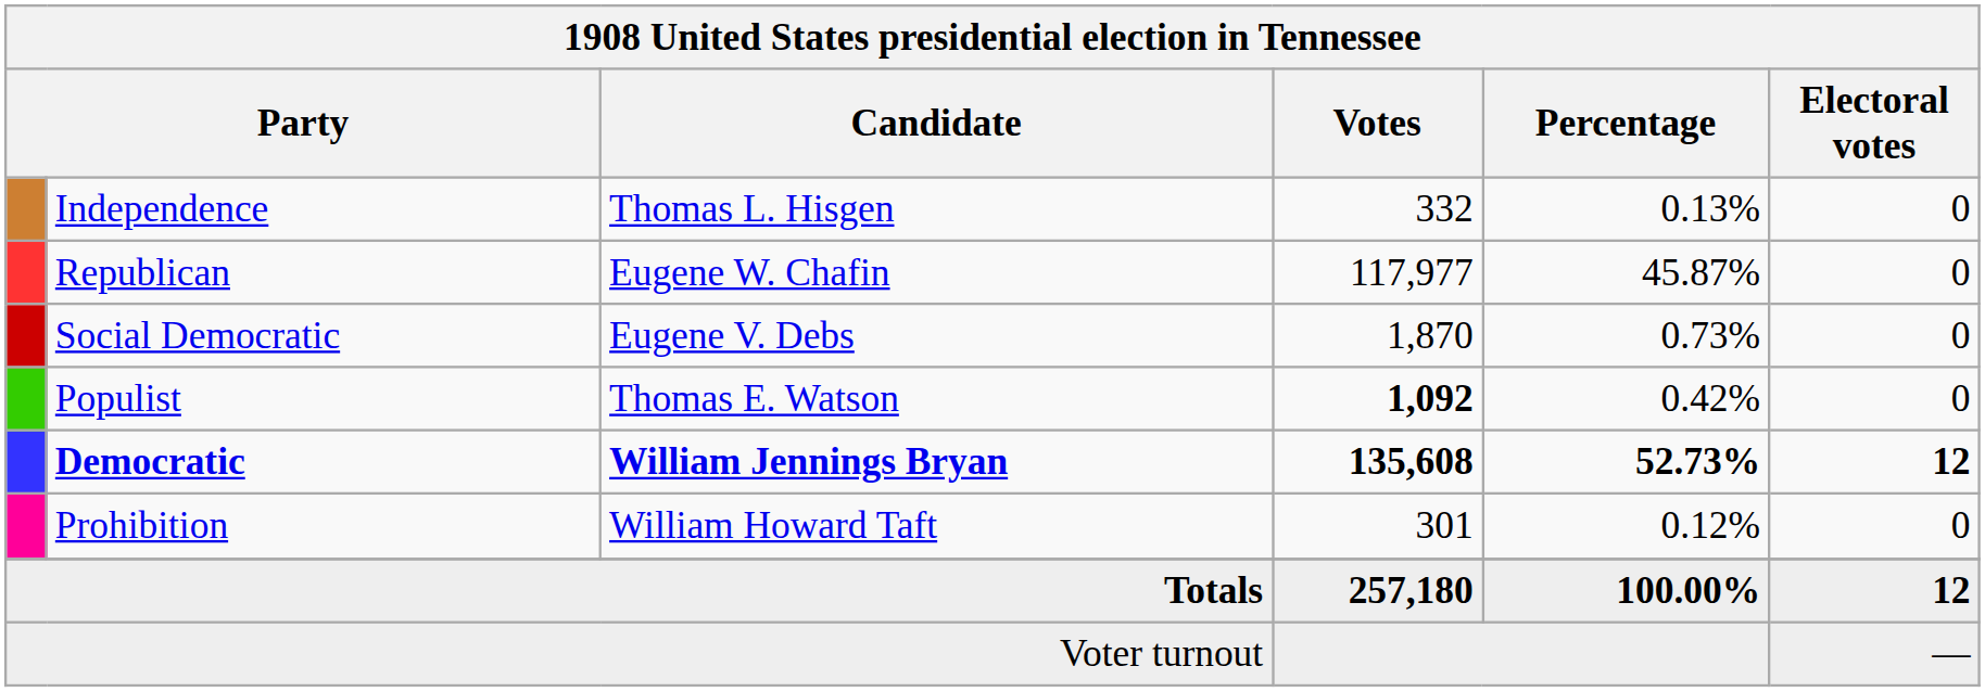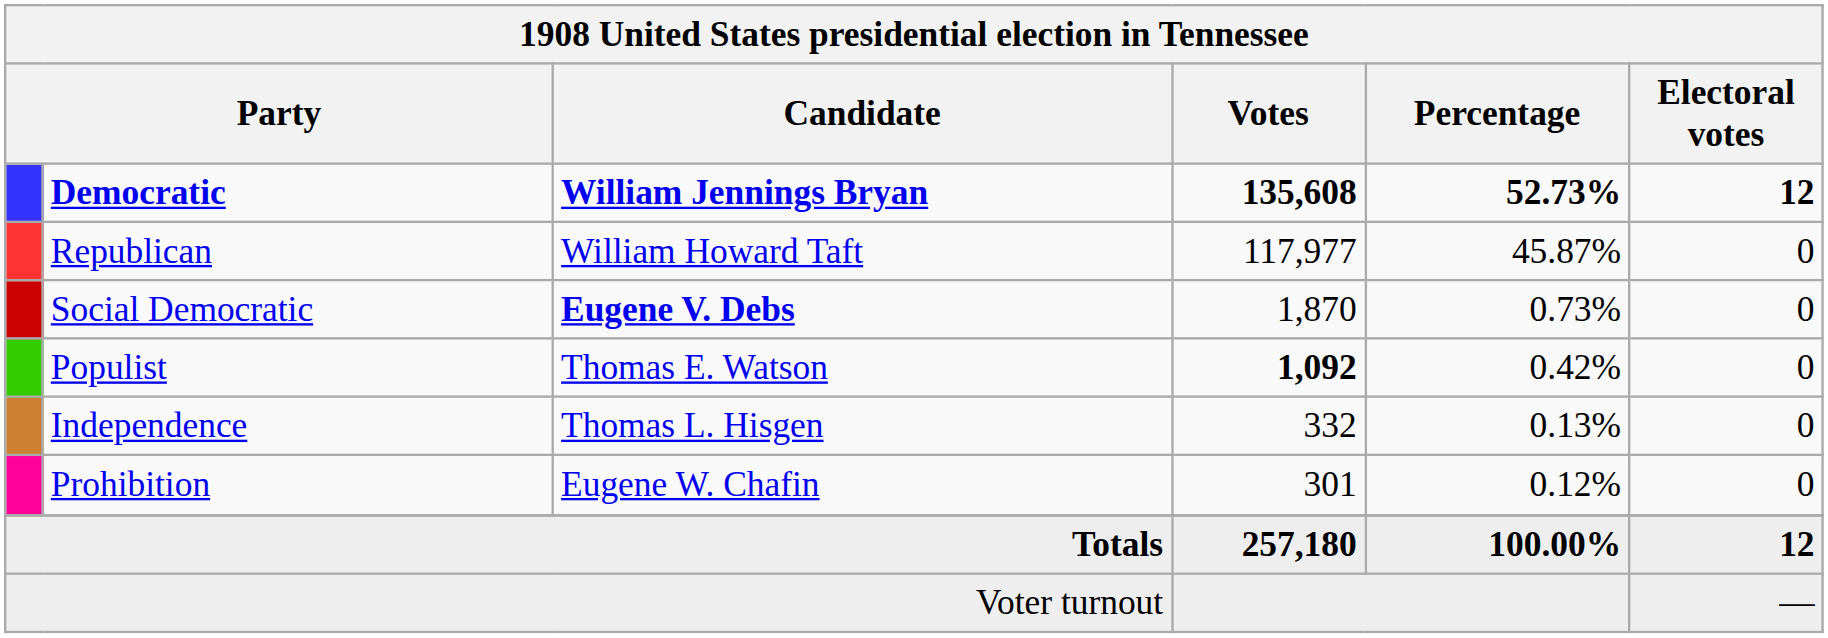 <table class="wikitable" style="font-size: 95%;">
 <tr>
 <th colspan="6">1908 United States presidential election in Tennessee</th>
 </tr>
 <tr>
 <th colspan="2" style="width: 15em">Party</th>
 <th style="width: 17em">Candidate</th>
 <th style="width: 5em">Votes</th>
 <th style="width: 7em">Percentage</th>
 <th style="width: 5em">Electoral votes</th>
 </tr>
 <tr>
-<th style="background-color:#CD7F32; width: 3px"></th>
-<td style="width: 130px"><a href='#'>Independence</a></td>
-<td><a href='#'>Thomas L. Hisgen</a></td>
-<td align="right">332</td>
-<td align="right">0.13%</td>
-<td align="right">0</td>
+<th style="background-color:#3333FF; width: 3px"></th>
+<td style="width: 130px"><strong><a href='#'>Democratic</a></strong></td>
+<td><strong><a href='#'>William Jennings Bryan</a></strong></td>
+<td align="right"><strong>135,608</strong></td>
+<td align="right"><strong>52.73%</strong></td>
+<td align="right"><strong>12</strong></td>
 </tr>
 <tr>
 <th style="background-color:#FF3333; width: 3px"></th>
 <td style="width: 130px"><a href='#'>Republican</a></td>
-<td><a href='#'>Eugene W. Chafin</a></td>
+<td><a href='#'>William Howard Taft</a></td>
 <td align="right">117,977</td>
 <td align="right">45.87%</td>
 <td align="right">0</td>
 </tr>
 <tr>
 <th style="background-color:#c00; width: 3px"></th>
 <td style="width: 130px"><a href='#'>Social Democratic</a></td>
-<td><a href='#'>Eugene V. Debs</a></td>
+<td><strong><a href='#'>Eugene V. Debs</a></strong></td>
 <td align="right">1,870</td>
 <td align="right">0.73%</td>
 <td align="right">0</td>
 </tr>
 <tr>
 <th style="background-color:#3c0; width: 3px"></th>
 <td style="width: 130px"><a href='#'>Populist</a></td>
 <td><a href='#'>Thomas E. Watson</a></td>
 <td align="right"><strong>1,092</strong></td>
 <td align="right">0.42%</td>
 <td align="right">0</td>
 </tr>
 <tr>
-<th style="background-color:#3333FF; width: 3px"></th>
-<td style="width: 130px"><strong><a href='#'>Democratic</a></strong></td>
-<td><strong><a href='#'>William Jennings Bryan</a></strong></td>
-<td align="right"><strong>135,608</strong></td>
-<td align="right"><strong>52.73%</strong></td>
-<td align="right"><strong>12</strong></td>
+<th style="background-color:#CD7F32; width: 3px"></th>
+<td style="width: 130px"><a href='#'>Independence</a></td>
+<td><a href='#'>Thomas L. Hisgen</a></td>
+<td align="right">332</td>
+<td align="right">0.13%</td>
+<td align="right">0</td>
 </tr>
 <tr>
 <th style="background-color:#f09; width: 3px"></th>
 <td style="width: 130px"><a href='#'>Prohibition</a></td>
-<td><a href='#'>William Howard Taft</a></td>
+<td><a href='#'>Eugene W. Chafin</a></td>
 <td align="right">301</td>
 <td align="right">0.12%</td>
 <td align="right">0</td>
 </tr>
 <tr>
 </tr>
 <tr bgcolor="#EEEEEE">
 <td colspan="3" align="right"><strong>Totals</strong></td>
 <td align="right"><strong>257,180</strong></td>
 <td align="right"><strong>100.00%</strong></td>
 <td align="right"><strong>12</strong></td>
 </tr>
 <tr bgcolor="#EEEEEE">
 <td colspan="3" align="right">Voter turnout</td>
 <td colspan="2" align="right"></td>
 <td align="right">—</td>
 </tr>
 </table>
